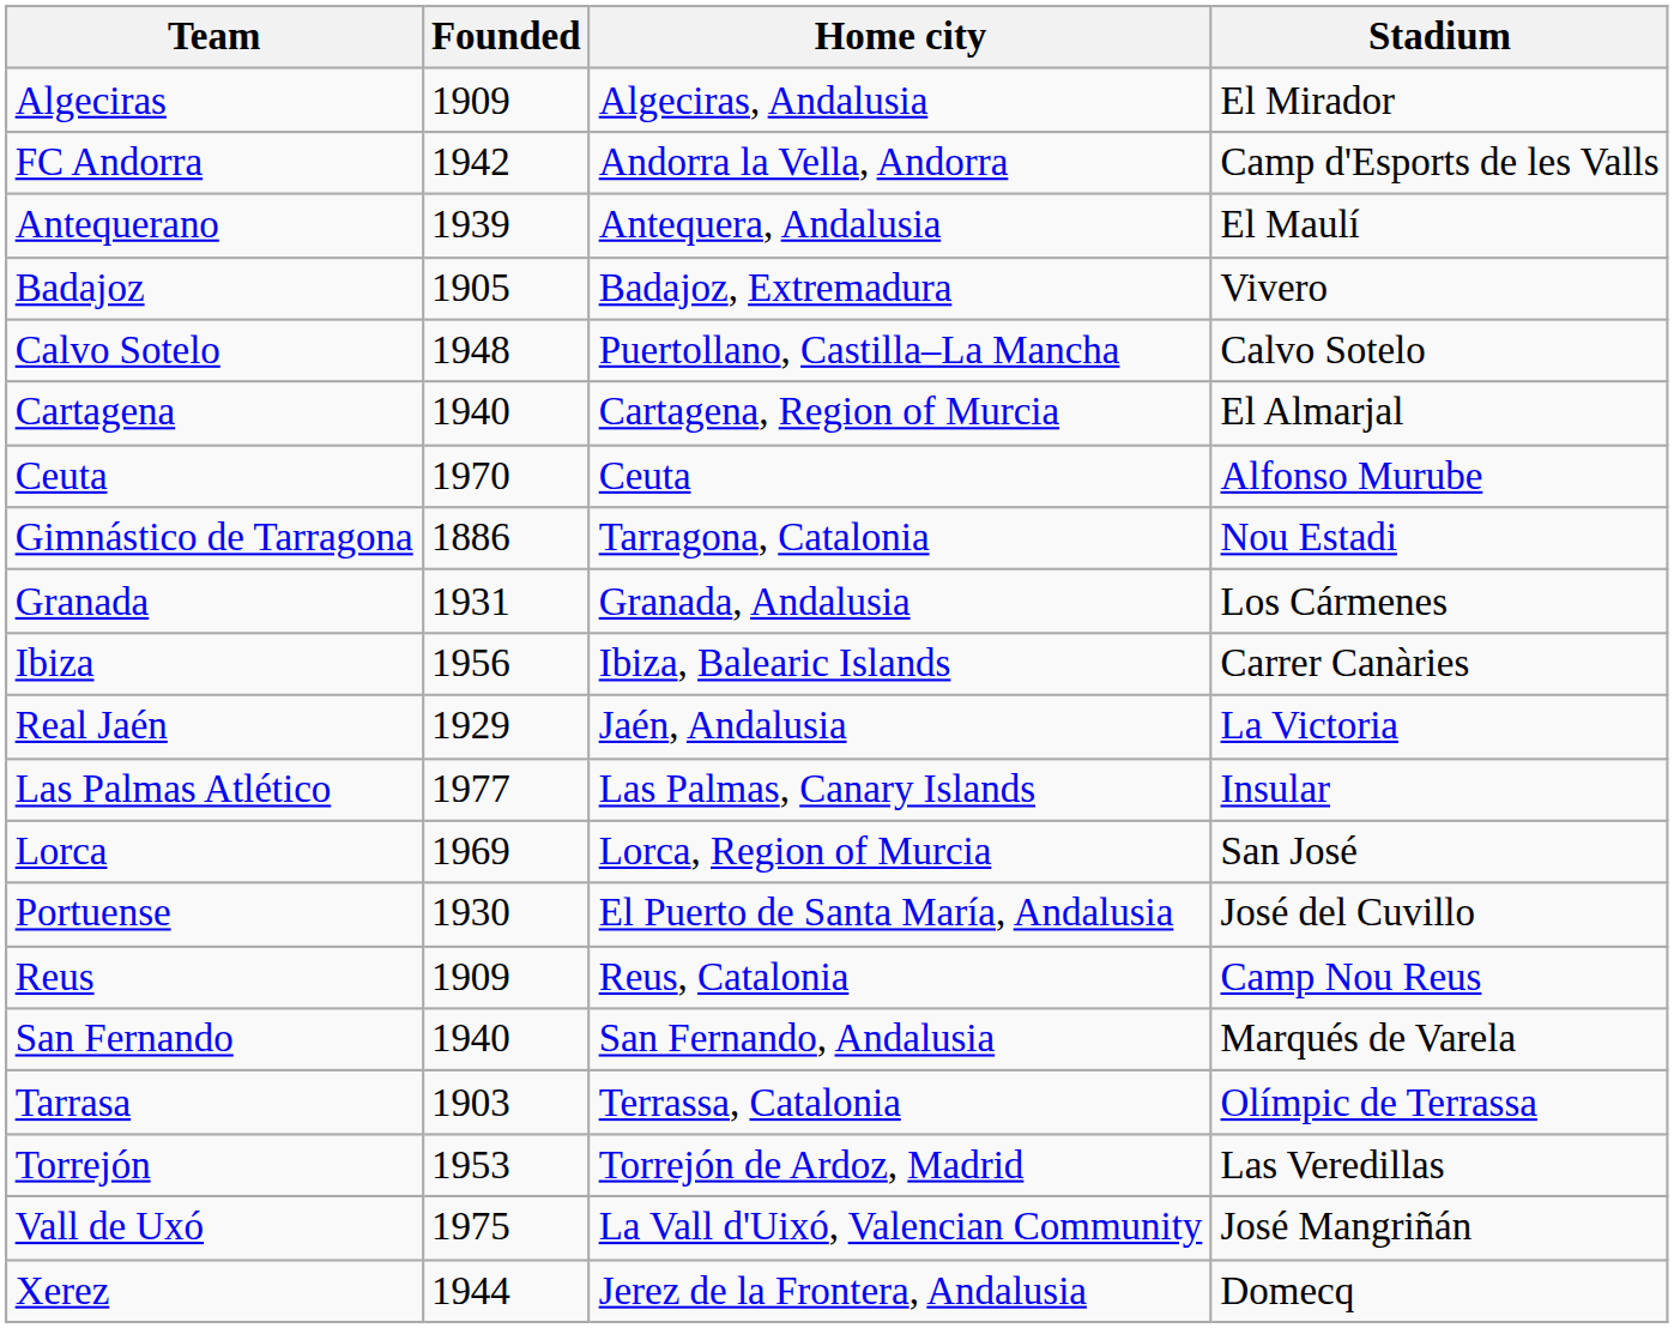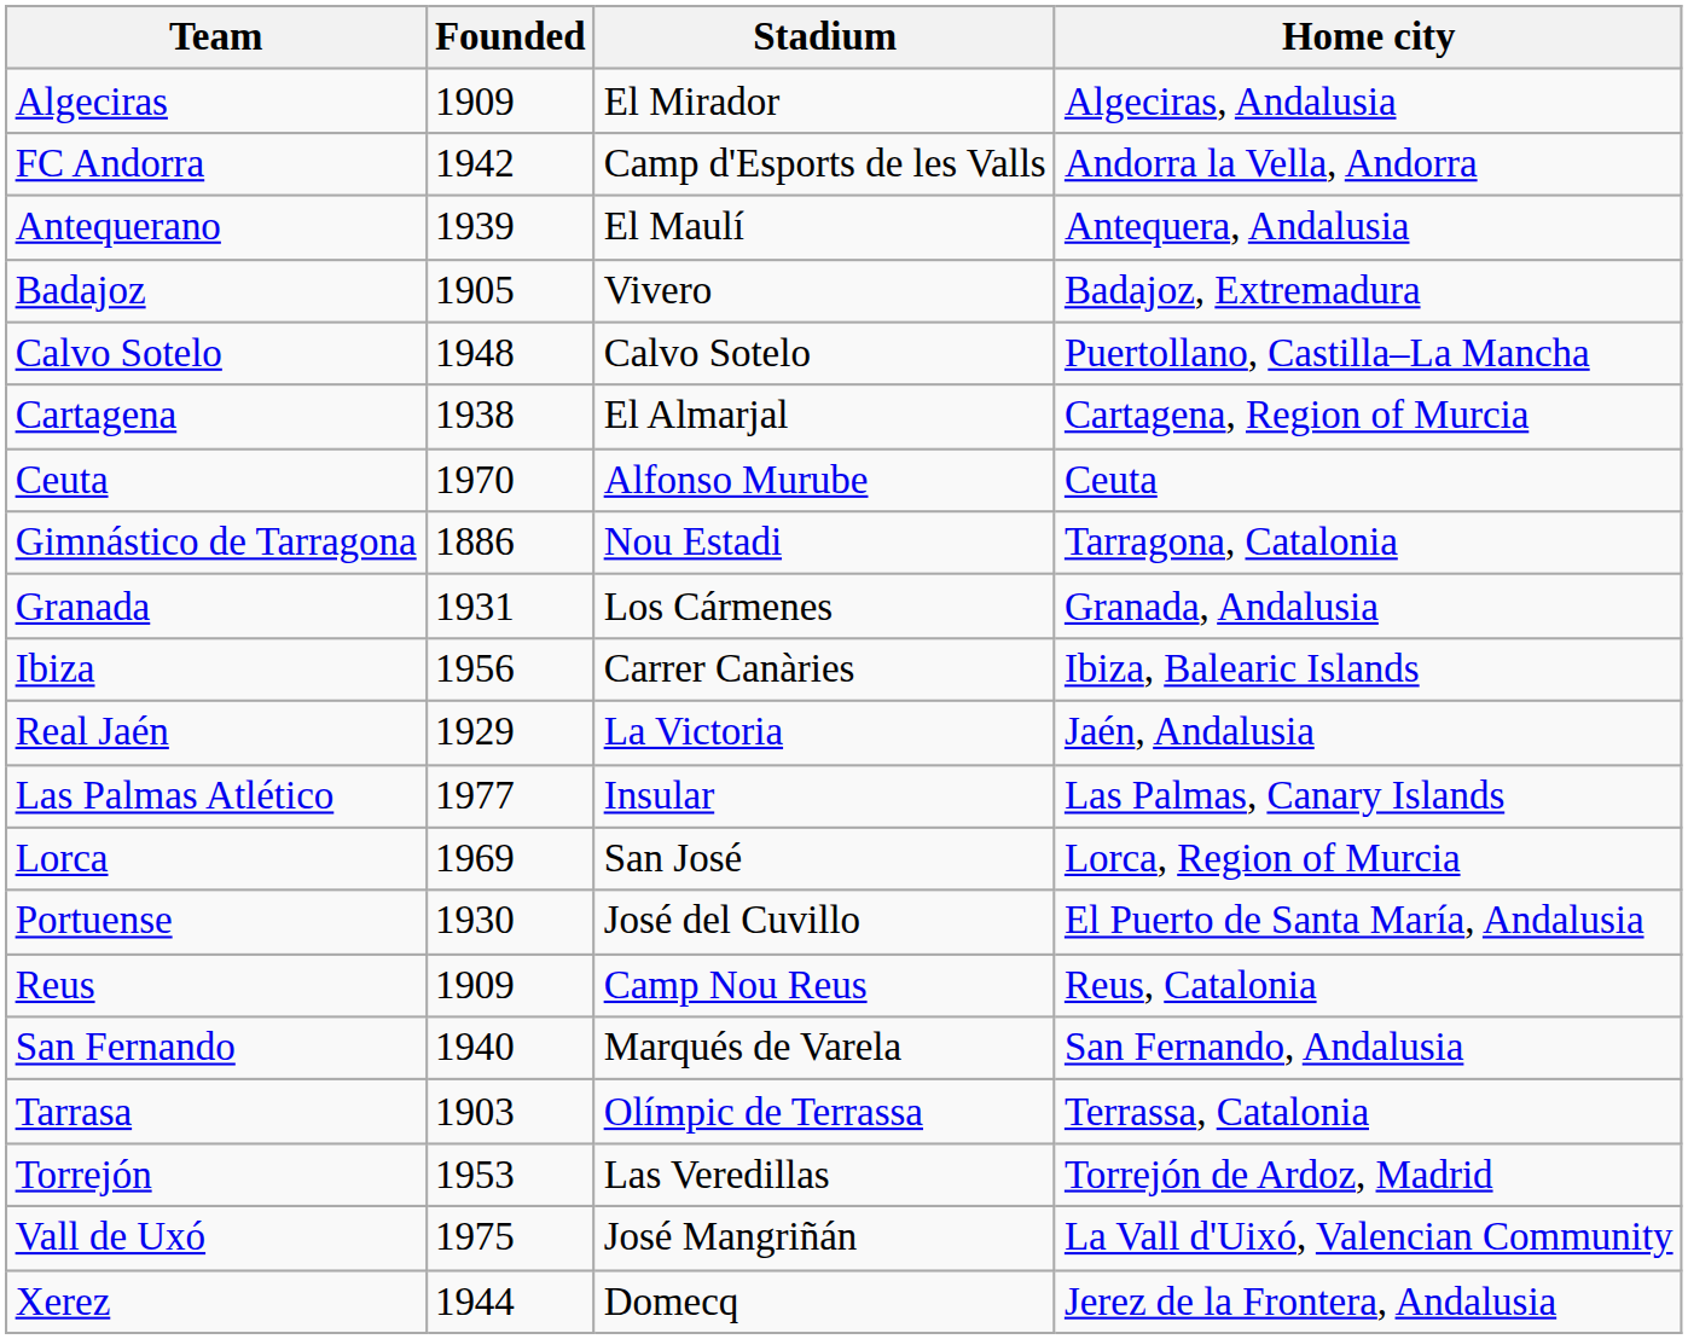 <table class="wikitable sortable">
 <tr>
 <th>Team</th>
 <th>Founded</th>
+<th>Stadium</th>
 <th>Home city</th>
-<th>Stadium</th>
 </tr>
 <tr>
 <td><a href='#'>Algeciras</a></td>
 <td>1909</td>
+<td>El Mirador</td>
 <td><a href='#'>Algeciras</a>, <a href='#'>Andalusia</a></td>
-<td>El Mirador</td>
 </tr>
 <tr>
 <td><a href='#'>FC Andorra</a></td>
 <td>1942</td>
+<td>Camp d'Esports de les Valls</td>
 <td><a href='#'>Andorra la Vella</a>, <a href='#'>Andorra</a></td>
-<td>Camp d'Esports de les Valls</td>
 </tr>
 <tr>
 <td><a href='#'>Antequerano</a></td>
 <td>1939</td>
+<td>El Maulí</td>
 <td><a href='#'>Antequera</a>, <a href='#'>Andalusia</a></td>
-<td>El Maulí</td>
 </tr>
 <tr>
 <td><a href='#'>Badajoz</a></td>
 <td>1905</td>
+<td>Vivero</td>
 <td><a href='#'>Badajoz</a>, <a href='#'>Extremadura</a></td>
-<td>Vivero</td>
 </tr>
 <tr>
 <td><a href='#'>Calvo Sotelo</a></td>
 <td>1948</td>
+<td>Calvo Sotelo</td>
 <td><a href='#'>Puertollano</a>, <a href='#'>Castilla–La Mancha</a></td>
-<td>Calvo Sotelo</td>
 </tr>
 <tr>
 <td><a href='#'>Cartagena</a></td>
-<td>1940</td>
+<td>1938</td>
+<td>El Almarjal</td>
 <td><a href='#'>Cartagena</a>, <a href='#'>Region of Murcia</a></td>
-<td>El Almarjal</td>
 </tr>
 <tr>
 <td><a href='#'>Ceuta</a></td>
 <td>1970</td>
+<td><a href='#'>Alfonso Murube</a></td>
 <td><a href='#'>Ceuta</a></td>
-<td><a href='#'>Alfonso Murube</a></td>
 </tr>
 <tr>
 <td><a href='#'>Gimnástico de Tarragona</a></td>
 <td>1886</td>
+<td><a href='#'>Nou Estadi</a></td>
 <td><a href='#'>Tarragona</a>, <a href='#'>Catalonia</a></td>
-<td><a href='#'>Nou Estadi</a></td>
 </tr>
 <tr>
 <td><a href='#'>Granada</a></td>
 <td>1931</td>
+<td>Los Cármenes</td>
 <td><a href='#'>Granada</a>, <a href='#'>Andalusia</a></td>
-<td>Los Cármenes</td>
 </tr>
 <tr>
 <td><a href='#'>Ibiza</a></td>
 <td>1956</td>
+<td>Carrer Canàries</td>
 <td><a href='#'>Ibiza</a>, <a href='#'>Balearic Islands</a></td>
-<td>Carrer Canàries</td>
 </tr>
 <tr>
 <td><a href='#'>Real Jaén</a></td>
 <td>1929</td>
+<td><a href='#'>La Victoria</a></td>
 <td><a href='#'>Jaén</a>, <a href='#'>Andalusia</a></td>
-<td><a href='#'>La Victoria</a></td>
 </tr>
 <tr>
 <td><a href='#'>Las Palmas Atlético</a></td>
 <td>1977</td>
+<td><a href='#'>Insular</a></td>
 <td><a href='#'>Las Palmas</a>, <a href='#'>Canary Islands</a></td>
-<td><a href='#'>Insular</a></td>
 </tr>
 <tr>
 <td><a href='#'>Lorca</a></td>
 <td>1969</td>
+<td>San José</td>
 <td><a href='#'>Lorca</a>, <a href='#'>Region of Murcia</a></td>
-<td>San José</td>
 </tr>
 <tr>
 <td><a href='#'>Portuense</a></td>
 <td>1930</td>
+<td>José del Cuvillo</td>
 <td><a href='#'>El Puerto de Santa María</a>, <a href='#'>Andalusia</a></td>
-<td>José del Cuvillo</td>
 </tr>
 <tr>
 <td><a href='#'>Reus</a></td>
 <td>1909</td>
+<td><a href='#'>Camp Nou Reus</a></td>
 <td><a href='#'>Reus</a>, <a href='#'>Catalonia</a></td>
-<td><a href='#'>Camp Nou Reus</a></td>
 </tr>
 <tr>
 <td><a href='#'>San Fernando</a></td>
 <td>1940</td>
+<td>Marqués de Varela</td>
 <td><a href='#'>San Fernando</a>, <a href='#'>Andalusia</a></td>
-<td>Marqués de Varela</td>
 </tr>
 <tr>
 <td><a href='#'>Tarrasa</a></td>
 <td>1903</td>
+<td><a href='#'>Olímpic de Terrassa</a></td>
 <td><a href='#'>Terrassa</a>, <a href='#'>Catalonia</a></td>
-<td><a href='#'>Olímpic de Terrassa</a></td>
 </tr>
 <tr>
 <td><a href='#'>Torrejón</a></td>
 <td>1953</td>
+<td>Las Veredillas</td>
 <td><a href='#'>Torrejón de Ardoz</a>, <a href='#'>Madrid</a></td>
-<td>Las Veredillas</td>
 </tr>
 <tr>
 <td><a href='#'>Vall de Uxó</a></td>
 <td>1975</td>
+<td>José Mangriñán</td>
 <td><a href='#'>La Vall d'Uixó</a>, <a href='#'>Valencian Community</a></td>
-<td>José Mangriñán</td>
 </tr>
 <tr>
 <td><a href='#'>Xerez</a></td>
 <td>1944</td>
+<td>Domecq</td>
 <td><a href='#'>Jerez de la Frontera</a>, <a href='#'>Andalusia</a></td>
-<td>Domecq</td>
 </tr>
 </table>
